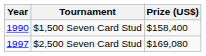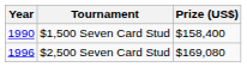 <table class="wikitable">
 <tr>
 <th>Year</th>
 <th>Tournament</th>
 <th>Prize (US$)</th>
 </tr>
 <tr>
 <td><a href='#'>1990</a></td>
 <td>$1,500 Seven Card Stud</td>
 <td>$158,400</td>
 </tr>
 <tr>
-<td><a href='#'>1997</a></td>
+<td><a href='#'>1996</a></td>
 <td>$2,500 Seven Card Stud</td>
 <td>$169,080</td>
 </tr>
 </table>
